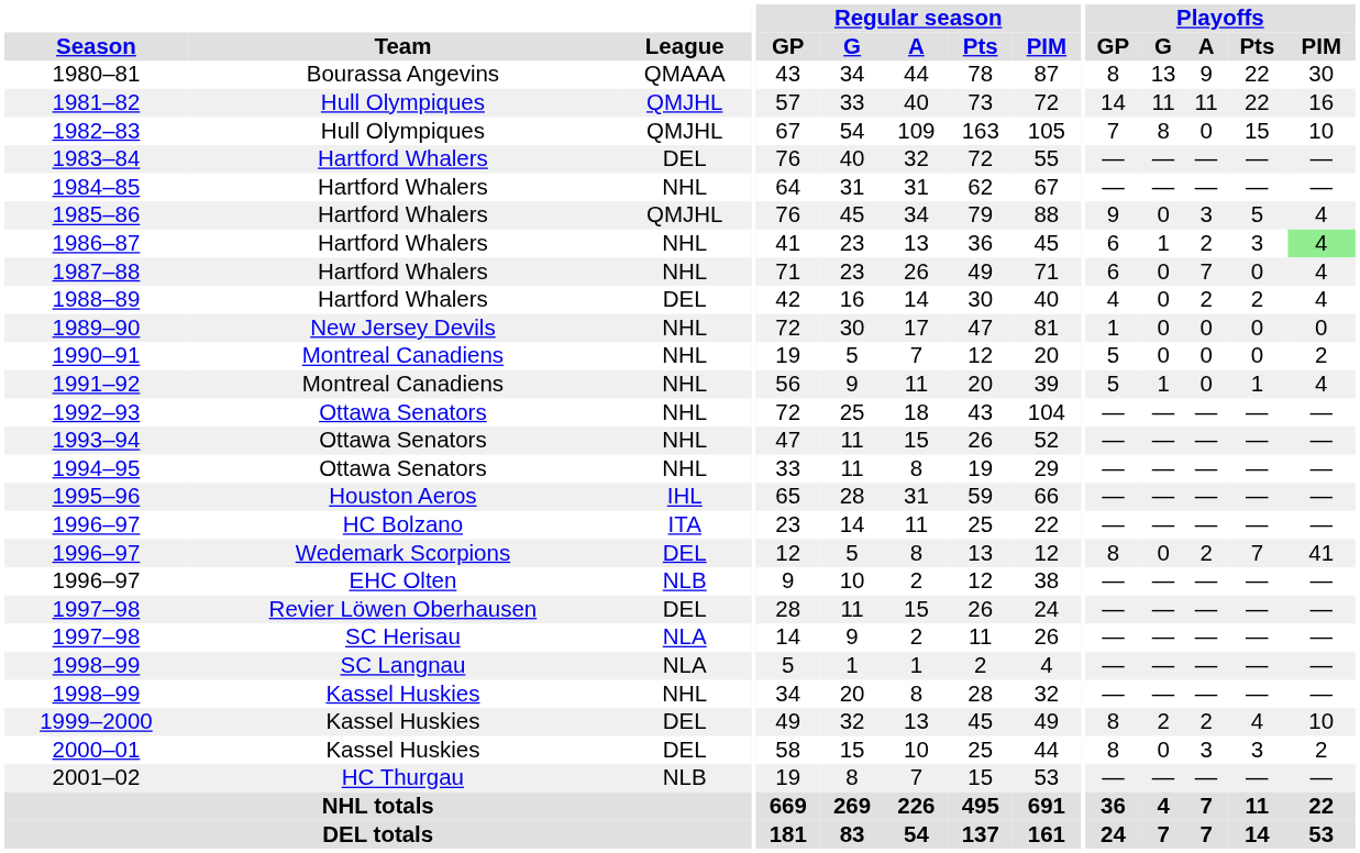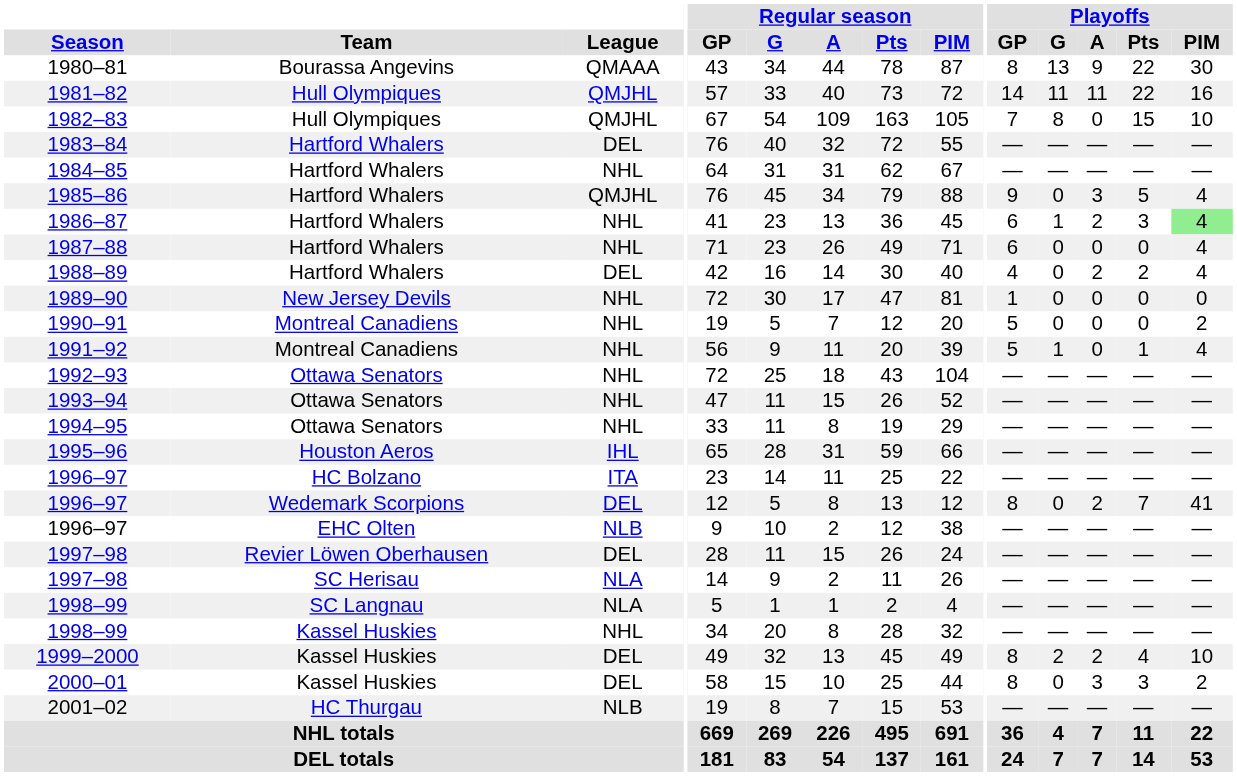 <table border="0" cellpadding="1" cellspacing="0" style="text-align:center; width:60em">
 <tr bgcolor="#e0e0e0">
 <th colspan="3" bgcolor="#ffffff"></th>
 <th rowspan="99" bgcolor="#ffffff"></th>
 <th colspan="5"><a href='#'>Regular season</a></th>
 <th rowspan="99" bgcolor="#ffffff"></th>
 <th colspan="5"><a href='#'>Playoffs</a></th>
 </tr>
 <tr bgcolor="#e0e0e0">
 <th><a href='#'>Season</a></th>
 <th>Team</th>
 <th>League</th>
 <th>GP</th>
 <th><a href='#'>G</a></th>
 <th><a href='#'>A</a></th>
 <th><a href='#'>Pts</a></th>
 <th><a href='#'>PIM</a></th>
 <th>GP</th>
 <th>G</th>
 <th>A</th>
 <th>Pts</th>
 <th>PIM</th>
 </tr>
 <tr>
 <td>1980–81</td>
 <td>Bourassa Angevins</td>
 <td>QMAAA</td>
 <td>43</td>
 <td>34</td>
 <td>44</td>
 <td>78</td>
 <td>87</td>
 <td>8</td>
 <td>13</td>
 <td>9</td>
 <td>22</td>
 <td>30</td>
 </tr>
 <tr bgcolor="#f0f0f0">
 <td><a href='#'>1981–82</a></td>
 <td><a href='#'>Hull Olympiques</a></td>
 <td><a href='#'>QMJHL</a></td>
 <td>57</td>
 <td>33</td>
 <td>40</td>
 <td>73</td>
 <td>72</td>
 <td>14</td>
 <td>11</td>
 <td>11</td>
 <td>22</td>
 <td>16</td>
 </tr>
 <tr>
 <td><a href='#'>1982–83</a></td>
 <td>Hull Olympiques</td>
 <td>QMJHL</td>
 <td>67</td>
 <td>54</td>
 <td>109</td>
 <td>163</td>
 <td>105</td>
 <td>7</td>
 <td>8</td>
 <td>0</td>
 <td>15</td>
 <td>10</td>
 </tr>
 <tr bgcolor="#f0f0f0">
 <td><a href='#'>1983–84</a></td>
 <td><a href='#'>Hartford Whalers</a></td>
 <td>DEL</td>
 <td>76</td>
 <td>40</td>
 <td>32</td>
 <td>72</td>
 <td>55</td>
 <td>—</td>
 <td>—</td>
 <td>—</td>
 <td>—</td>
 <td>—</td>
 </tr>
 <tr>
 <td><a href='#'>1984–85</a></td>
 <td>Hartford Whalers</td>
 <td>NHL</td>
 <td>64</td>
 <td>31</td>
 <td>31</td>
 <td>62</td>
 <td>67</td>
 <td>—</td>
 <td>—</td>
 <td>—</td>
 <td>—</td>
 <td>—</td>
 </tr>
 <tr bgcolor="#f0f0f0">
 <td><a href='#'>1985–86</a></td>
 <td>Hartford Whalers</td>
 <td>QMJHL</td>
 <td>76</td>
 <td>45</td>
 <td>34</td>
 <td>79</td>
 <td>88</td>
 <td>9</td>
 <td>0</td>
 <td>3</td>
 <td>5</td>
 <td>4</td>
 </tr>
 <tr>
 <td><a href='#'>1986–87</a></td>
 <td>Hartford Whalers</td>
 <td>NHL</td>
 <td>41</td>
 <td>23</td>
 <td>13</td>
 <td>36</td>
 <td>45</td>
 <td>6</td>
 <td>1</td>
 <td>2</td>
 <td>3</td>
 <td style="background: lightgreen;">4</td>
 </tr>
 <tr bgcolor="#f0f0f0">
 <td><a href='#'>1987–88</a></td>
 <td>Hartford Whalers</td>
 <td>NHL</td>
 <td>71</td>
 <td>23</td>
 <td>26</td>
 <td>49</td>
 <td>71</td>
 <td>6</td>
 <td>0</td>
-<td>7</td>
+<td>0</td>
 <td>0</td>
 <td>4</td>
 </tr>
 <tr>
 <td><a href='#'>1988–89</a></td>
 <td>Hartford Whalers</td>
 <td>DEL</td>
 <td>42</td>
 <td>16</td>
 <td>14</td>
 <td>30</td>
 <td>40</td>
 <td>4</td>
 <td>0</td>
 <td>2</td>
 <td>2</td>
 <td>4</td>
 </tr>
 <tr bgcolor="#f0f0f0">
 <td><a href='#'>1989–90</a></td>
 <td><a href='#'>New Jersey Devils</a></td>
 <td>NHL</td>
 <td>72</td>
 <td>30</td>
 <td>17</td>
 <td>47</td>
 <td>81</td>
 <td>1</td>
 <td>0</td>
 <td>0</td>
 <td>0</td>
 <td>0</td>
 </tr>
 <tr>
 <td><a href='#'>1990–91</a></td>
 <td><a href='#'>Montreal Canadiens</a></td>
 <td>NHL</td>
 <td>19</td>
 <td>5</td>
 <td>7</td>
 <td>12</td>
 <td>20</td>
 <td>5</td>
 <td>0</td>
 <td>0</td>
 <td>0</td>
 <td>2</td>
 </tr>
 <tr bgcolor="#f0f0f0">
 <td><a href='#'>1991–92</a></td>
 <td>Montreal Canadiens</td>
 <td>NHL</td>
 <td>56</td>
 <td>9</td>
 <td>11</td>
 <td>20</td>
 <td>39</td>
 <td>5</td>
 <td>1</td>
 <td>0</td>
 <td>1</td>
 <td>4</td>
 </tr>
 <tr>
 <td><a href='#'>1992–93</a></td>
 <td><a href='#'>Ottawa Senators</a></td>
 <td>NHL</td>
 <td>72</td>
 <td>25</td>
 <td>18</td>
 <td>43</td>
 <td>104</td>
 <td>—</td>
 <td>—</td>
 <td>—</td>
 <td>—</td>
 <td>—</td>
 </tr>
 <tr bgcolor="#f0f0f0">
 <td><a href='#'>1993–94</a></td>
 <td>Ottawa Senators</td>
 <td>NHL</td>
 <td>47</td>
 <td>11</td>
 <td>15</td>
 <td>26</td>
 <td>52</td>
 <td>—</td>
 <td>—</td>
 <td>—</td>
 <td>—</td>
 <td>—</td>
 </tr>
 <tr>
 <td><a href='#'>1994–95</a></td>
 <td>Ottawa Senators</td>
 <td>NHL</td>
 <td>33</td>
 <td>11</td>
 <td>8</td>
 <td>19</td>
 <td>29</td>
 <td>—</td>
 <td>—</td>
 <td>—</td>
 <td>—</td>
 <td>—</td>
 </tr>
 <tr bgcolor="#f0f0f0">
 <td><a href='#'>1995–96</a></td>
 <td><a href='#'>Houston Aeros</a></td>
 <td><a href='#'>IHL</a></td>
 <td>65</td>
 <td>28</td>
 <td>31</td>
 <td>59</td>
 <td>66</td>
 <td>—</td>
 <td>—</td>
 <td>—</td>
 <td>—</td>
 <td>—</td>
 </tr>
 <tr>
 <td><a href='#'>1996–97</a></td>
 <td><a href='#'>HC Bolzano</a></td>
 <td><a href='#'>ITA</a></td>
 <td>23</td>
 <td>14</td>
 <td>11</td>
 <td>25</td>
 <td>22</td>
 <td>—</td>
 <td>—</td>
 <td>—</td>
 <td>—</td>
 <td>—</td>
 </tr>
 <tr bgcolor="#f0f0f0">
 <td><a href='#'>1996–97</a></td>
 <td><a href='#'>Wedemark Scorpions</a></td>
 <td><a href='#'>DEL</a></td>
 <td>12</td>
 <td>5</td>
 <td>8</td>
 <td>13</td>
 <td>12</td>
 <td>8</td>
 <td>0</td>
 <td>2</td>
 <td>7</td>
 <td>41</td>
 </tr>
 <tr>
 <td>1996–97</td>
 <td><a href='#'>EHC Olten</a></td>
 <td><a href='#'>NLB</a></td>
 <td>9</td>
 <td>10</td>
 <td>2</td>
 <td>12</td>
 <td>38</td>
 <td>—</td>
 <td>—</td>
 <td>—</td>
 <td>—</td>
 <td>—</td>
 </tr>
 <tr bgcolor="#f0f0f0">
 <td><a href='#'>1997–98</a></td>
 <td><a href='#'>Revier Löwen Oberhausen</a></td>
 <td>DEL</td>
 <td>28</td>
 <td>11</td>
 <td>15</td>
 <td>26</td>
 <td>24</td>
 <td>—</td>
 <td>—</td>
 <td>—</td>
 <td>—</td>
 <td>—</td>
 </tr>
 <tr>
 <td><a href='#'>1997–98</a></td>
 <td><a href='#'>SC Herisau</a></td>
 <td><a href='#'>NLA</a></td>
 <td>14</td>
 <td>9</td>
 <td>2</td>
 <td>11</td>
 <td>26</td>
 <td>—</td>
 <td>—</td>
 <td>—</td>
 <td>—</td>
 <td>—</td>
 </tr>
 <tr bgcolor="#f0f0f0">
 <td><a href='#'>1998–99</a></td>
 <td><a href='#'>SC Langnau</a></td>
 <td>NLA</td>
 <td>5</td>
 <td>1</td>
 <td>1</td>
 <td>2</td>
 <td>4</td>
 <td>—</td>
 <td>—</td>
 <td>—</td>
 <td>—</td>
 <td>—</td>
 </tr>
 <tr>
 <td><a href='#'>1998–99</a></td>
 <td><a href='#'>Kassel Huskies</a></td>
 <td>NHL</td>
 <td>34</td>
 <td>20</td>
 <td>8</td>
 <td>28</td>
 <td>32</td>
 <td>—</td>
 <td>—</td>
 <td>—</td>
 <td>—</td>
 <td>—</td>
 </tr>
 <tr bgcolor="#f0f0f0">
 <td><a href='#'>1999–2000</a></td>
 <td>Kassel Huskies</td>
 <td>DEL</td>
 <td>49</td>
 <td>32</td>
 <td>13</td>
 <td>45</td>
 <td>49</td>
 <td>8</td>
 <td>2</td>
 <td>2</td>
 <td>4</td>
 <td>10</td>
 </tr>
 <tr>
 <td><a href='#'>2000–01</a></td>
 <td>Kassel Huskies</td>
 <td>DEL</td>
 <td>58</td>
 <td>15</td>
 <td>10</td>
 <td>25</td>
 <td>44</td>
 <td>8</td>
 <td>0</td>
 <td>3</td>
 <td>3</td>
 <td>2</td>
 </tr>
 <tr bgcolor="#f0f0f0">
 <td>2001–02</td>
 <td><a href='#'>HC Thurgau</a></td>
 <td>NLB</td>
 <td>19</td>
 <td>8</td>
 <td>7</td>
 <td>15</td>
 <td>53</td>
 <td>—</td>
 <td>—</td>
 <td>—</td>
 <td>—</td>
 <td>—</td>
 </tr>
 <tr bgcolor="#e0e0e0">
 <th colspan="3">NHL totals</th>
 <th>669</th>
 <th>269</th>
 <th>226</th>
 <th>495</th>
 <th>691</th>
 <th>36</th>
 <th>4</th>
 <th>7</th>
 <th>11</th>
 <th>22</th>
 </tr>
 <tr bgcolor="#e0e0e0">
 <th colspan="3">DEL totals</th>
 <th>181</th>
 <th>83</th>
 <th>54</th>
 <th>137</th>
 <th>161</th>
 <th>24</th>
 <th>7</th>
 <th>7</th>
 <th>14</th>
 <th>53</th>
 </tr>
 </table>
